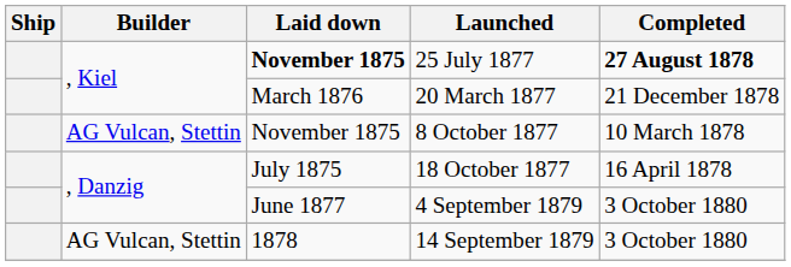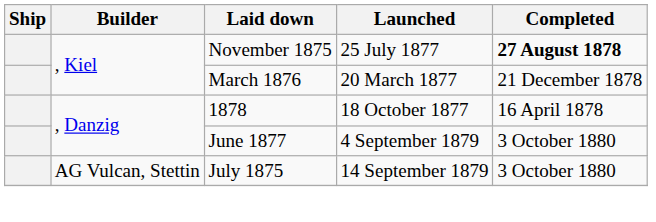 <table class="wikitable plainrowheaders">
 <tr>
 <th scope="col">Ship</th>
 <th scope="col">Builder</th>
 <th scope="col">Laid down</th>
 <th scope="col">Launched</th>
 <th scope="col">Completed</th>
 </tr>
 <tr>
 <th scope="row"></th>
 <td rowspan=2>, <a href='#'>Kiel</a></td>
-<td><strong>November 1875</strong></td>
+<td>November 1875</td>
 <td>25 July 1877</td>
 <td><strong>27 August 1878</strong></td>
 </tr>
 <tr>
 <th scope="row"></th>
 <td>March 1876</td>
 <td>20 March 1877</td>
 <td>21 December 1878</td>
 </tr>
 <tr>
 <th scope="row"></th>
-<td><a href='#'>AG Vulcan</a>, <a href='#'>Stettin</a></td>
-<td>November 1875</td>
-<td>8 October 1877</td>
-<td>10 March 1878</td>
-</tr>
-<tr>
-<th scope="row"></th>
 <td rowspan=2>, <a href='#'>Danzig</a></td>
-<td>July 1875</td>
+<td>1878</td>
 <td>18 October 1877</td>
 <td>16 April 1878</td>
 </tr>
 <tr>
 <th scope="row"></th>
 <td>June 1877</td>
 <td>4 September 1879</td>
 <td>3 October 1880</td>
 </tr>
 <tr>
 <th scope="row"></th>
 <td>AG Vulcan, Stettin</td>
-<td>1878</td>
+<td>July 1875</td>
 <td>14 September 1879</td>
 <td>3 October 1880</td>
 </tr>
 <tr>
 </tr>
 </table>
